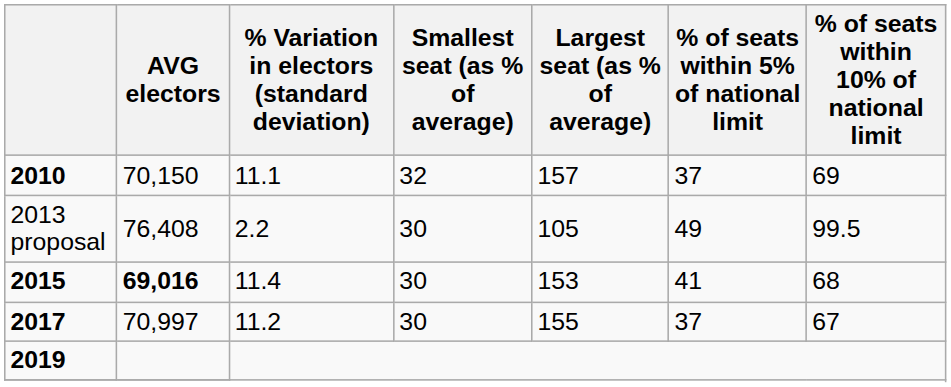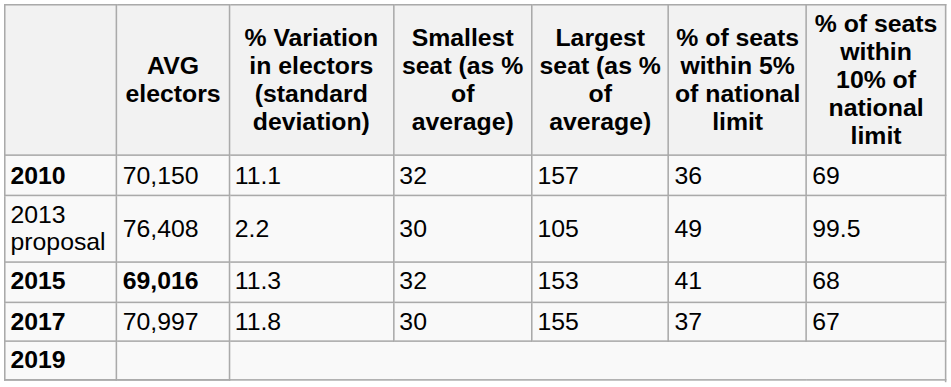 <table class="wikitable">
 <tr>
 <th></th>
 <th>AVG electors</th>
 <th>% Variation in electors (standard deviation)</th>
 <th>Smallest seat (as % of average)</th>
 <th>Largest seat (as % of average)</th>
 <th>% of seats within 5% of national limit</th>
 <th>% of seats within 10% of national limit</th>
 </tr>
 <tr>
 <td><strong>2010</strong></td>
 <td>70,150</td>
 <td>11.1</td>
 <td>32</td>
 <td>157</td>
-<td>37</td>
+<td>36</td>
 <td>69</td>
 </tr>
 <tr>
 <td>2013 proposal</td>
 <td>76,408</td>
 <td>2.2</td>
 <td>30</td>
 <td>105</td>
 <td>49</td>
 <td>99.5</td>
 </tr>
 <tr>
 <td><strong>2015</strong></td>
 <td><strong>69,016</strong></td>
-<td>11.4</td>
-<td>30</td>
+<td>11.3</td>
+<td>32</td>
 <td>153</td>
 <td>41</td>
 <td>68</td>
 </tr>
 <tr>
 <td><strong>2017</strong></td>
 <td>70,997</td>
-<td>11.2</td>
+<td>11.8</td>
 <td>30</td>
 <td>155</td>
 <td>37</td>
 <td>67</td>
 </tr>
 <tr>
 <td><strong>2019</strong></td>
 <td></td>
 </tr>
 <tr>
 </tr>
 </table>
